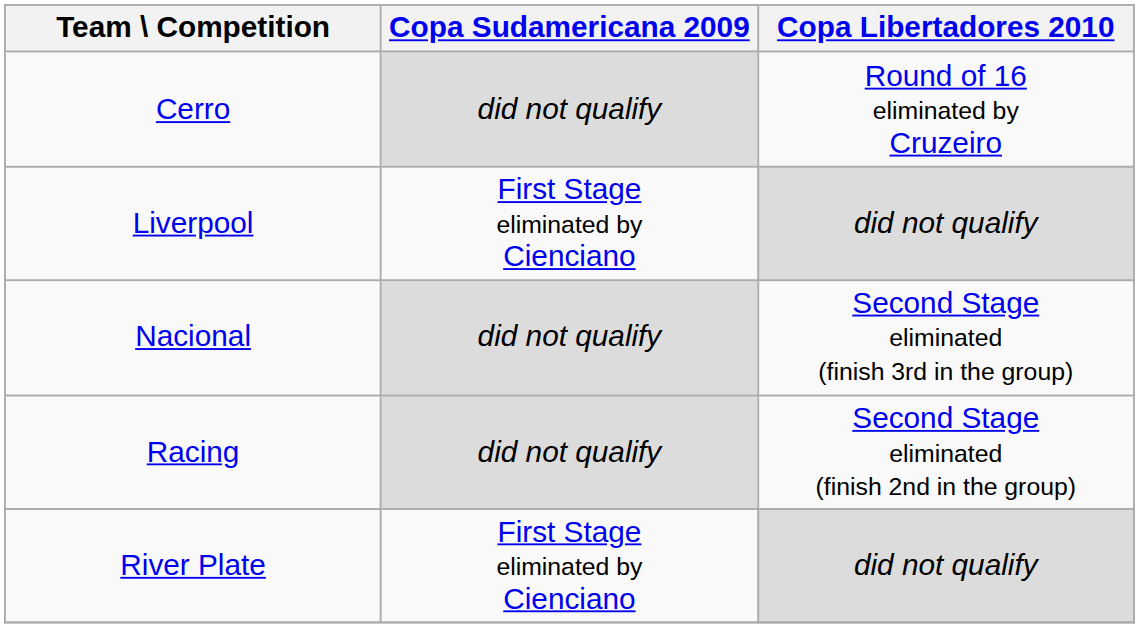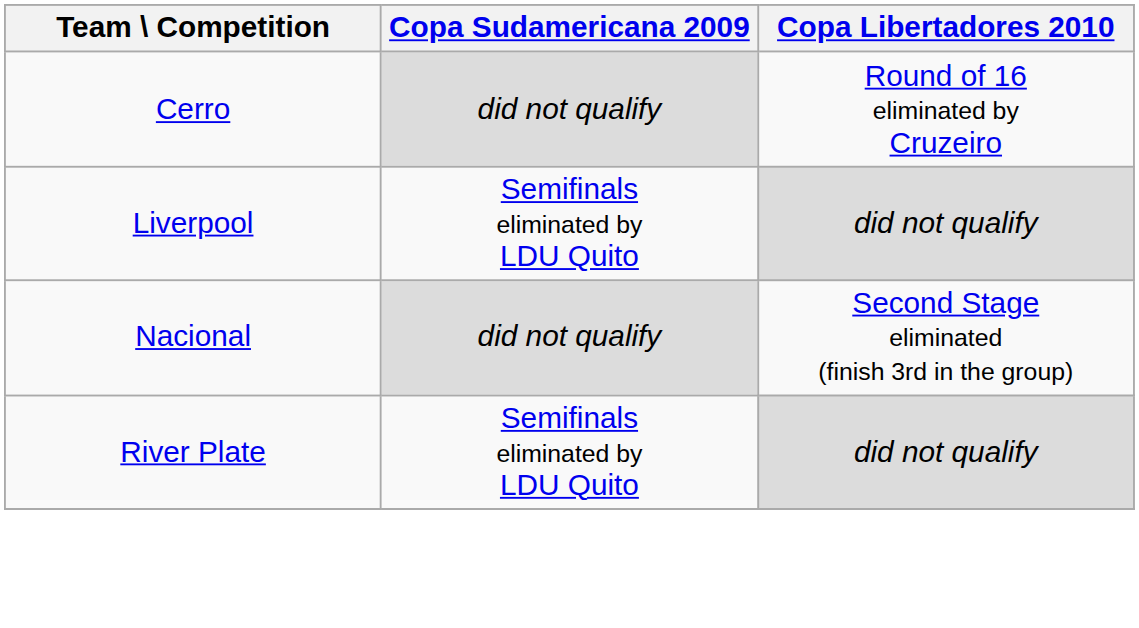 <table class="wikitable">
 <tr>
 <th width= 20%>Team \ Competition</th>
 <th width= 20%><a href='#'>Copa Sudamericana 2009</a></th>
 <th width= 20%><a href='#'>Copa Libertadores 2010</a></th>
 </tr>
 <tr align="center">
 <td><a href='#'>Cerro</a></td>
 <td bgcolor = "#DCDCDC"><em>did not qualify</em></td>
 <td><a href='#'>Round of 16</a><br><small>eliminated by</small><br> <a href='#'>Cruzeiro</a></td>
 </tr>
 <tr align="center">
 <td><a href='#'>Liverpool</a></td>
-<td><a href='#'>First Stage</a> <br> <small>eliminated by </small> <br>  <a href='#'>Cienciano</a></td>
+<td><a href='#'>Semifinals</a> <br> <small>eliminated by </small> <br>  <a href='#'>LDU Quito</a></td>
 <td bgcolor = "#DCDCDC"><em>did not qualify</em></td>
 </tr>
 <tr align="center">
 <td><a href='#'>Nacional</a></td>
 <td bgcolor = "#DCDCDC"><em>did not qualify</em></td>
 <td><a href='#'>Second Stage</a><br><small>eliminated<br>(finish 3rd in the group)</small></td>
 </tr>
 <tr align="center">
-<td><a href='#'>Racing</a></td>
-<td bgcolor = "#DCDCDC"><em>did not qualify</em></td>
-<td><a href='#'>Second Stage</a><br><small>eliminated<br>(finish 2nd in the group)</small></td>
-</tr>
-<tr align="center">
 <td><a href='#'>River Plate</a></td>
-<td><a href='#'>First Stage</a> <br> <small>eliminated by </small> <br>  <a href='#'>Cienciano</a></td>
+<td><a href='#'>Semifinals</a> <br> <small>eliminated by </small> <br>  <a href='#'>LDU Quito</a></td>
 <td bgcolor = "#DCDCDC"><em>did not qualify</em></td>
 </tr>
 <tr align="center">
 </tr>
 </table>
